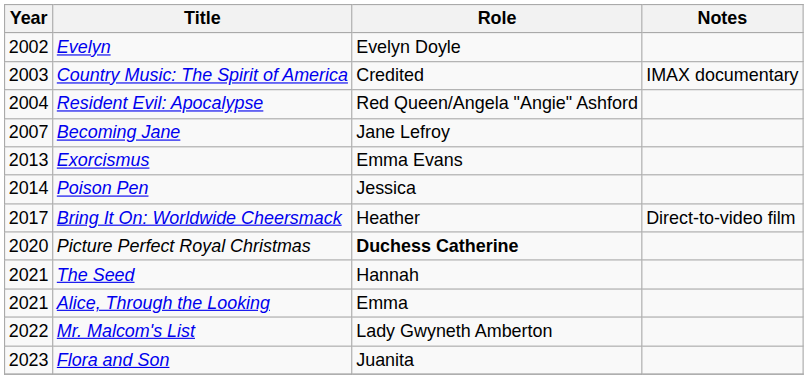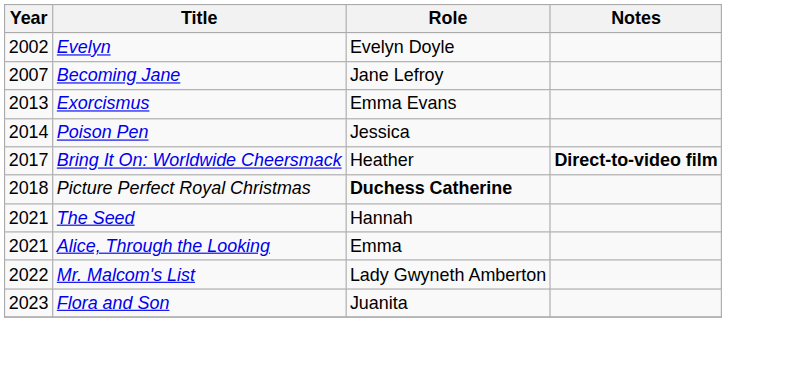 <table class="wikitable sortable">
 <tr>
 <th>Year</th>
 <th>Title</th>
 <th>Role</th>
 <th class="unsortable">Notes</th>
 </tr>
 <tr>
 <td>2002</td>
 <td><em><a href='#'>Evelyn</a></em></td>
 <td>Evelyn Doyle</td>
-<td></td>
-</tr>
-<tr>
-<td>2003</td>
-<td><em><a href='#'>Country Music: The Spirit of America</a></em></td>
-<td>Credited</td>
-<td>IMAX documentary</td>
-</tr>
-<tr>
-<td>2004</td>
-<td><em><a href='#'>Resident Evil: Apocalypse</a></em></td>
-<td>Red Queen/Angela "Angie" Ashford</td>
 <td></td>
 </tr>
 <tr>
 <td>2007</td>
 <td><em><a href='#'>Becoming Jane</a></em></td>
 <td>Jane Lefroy</td>
 <td></td>
 </tr>
 <tr>
 <td>2013</td>
 <td><em><a href='#'>Exorcismus</a></em></td>
 <td>Emma Evans</td>
 <td></td>
 </tr>
 <tr>
 <td>2014</td>
 <td><em><a href='#'>Poison Pen</a></em></td>
 <td>Jessica</td>
 <td></td>
 </tr>
 <tr>
 <td>2017</td>
 <td><em><a href='#'>Bring It On: Worldwide Cheersmack</a></em></td>
 <td>Heather</td>
-<td>Direct-to-video film</td>
+<td><strong>Direct-to-video film</strong></td>
 </tr>
 <tr>
-<td>2020</td>
+<td>2018</td>
 <td><em>Picture Perfect Royal Christmas</em></td>
 <td><strong>Duchess Catherine</strong></td>
 <td></td>
 </tr>
 <tr>
 <td>2021</td>
 <td><em><a href='#'>The Seed</a></em></td>
 <td>Hannah</td>
 <td></td>
 </tr>
 <tr>
 <td>2021</td>
 <td><em><a href='#'>Alice, Through the Looking</a></em></td>
 <td>Emma</td>
 <td></td>
 </tr>
 <tr>
 <td>2022</td>
 <td><em><a href='#'>Mr. Malcom's List</a></em></td>
 <td>Lady Gwyneth Amberton</td>
 <td></td>
 </tr>
 <tr>
 <td>2023</td>
 <td><em><a href='#'>Flora and Son</a></em></td>
 <td>Juanita</td>
 <td></td>
 </tr>
 <tr>
 </tr>
 </table>
